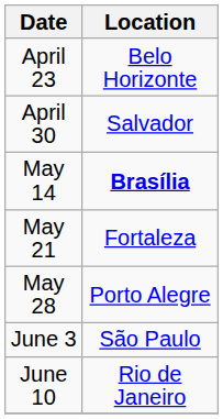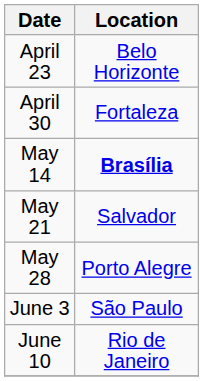 <table class="wikitable" style="text-align:center; line-height:17px; width:25%;">
 <tr>
 <th>Date</th>
 <th>Location</th>
 </tr>
 <tr>
 <td>April 23</td>
 <td><a href='#'>Belo Horizonte</a></td>
 </tr>
 <tr>
 <td>April 30</td>
-<td><a href='#'>Salvador</a></td>
+<td><a href='#'>Fortaleza</a></td>
 </tr>
 <tr>
 <td>May 14</td>
 <td><strong><a href='#'>Brasília</a></strong></td>
 </tr>
 <tr>
 <td>May 21</td>
-<td><a href='#'>Fortaleza</a></td>
+<td><a href='#'>Salvador</a></td>
 </tr>
 <tr>
 <td>May 28</td>
 <td><a href='#'>Porto Alegre</a></td>
 </tr>
 <tr>
 <td>June 3</td>
 <td><a href='#'>São Paulo</a></td>
 </tr>
 <tr>
 <td>June 10</td>
 <td><a href='#'>Rio de Janeiro</a></td>
 </tr>
 <tr>
 </tr>
 </table>
